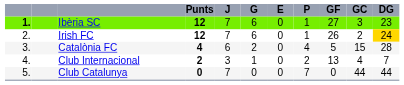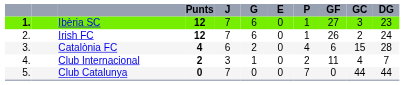 <table align=center cellspacing=0>
 <tr align=center bgcolor=#98A1B2>
 <th width=40></th>
 <th width=40></th>
 <th width=200></th>
 <th width=40><span>Punts</span></th>
 <th width=40><span>J</span></th>
 <th width=40><span>G</span></th>
 <th width=40><span>E</span></th>
 <th width=40><span>P</span></th>
 <th width=40><span>GF</span></th>
 <th width=40><span>GC</span></th>
 <th width=40><span>DG</span></th>
 </tr>
 <tr align=center style="background:#76EE00">
 <td align=right><strong>1.</strong></td>
 <td></td>
 <td align=left><a href='#'>Ibèria SC</a></td>
 <td><strong>12</strong></td>
 <td>7</td>
 <td>6</td>
 <td>0</td>
 <td>1</td>
 <td>27</td>
 <td>3</td>
 <td><span> 23</span></td>
 </tr>
 <tr align=center>
 <td align=right>2.</td>
 <td></td>
 <td align=left><a href='#'>Irish FC</a></td>
 <td><strong>12</strong></td>
 <td>7</td>
 <td>6</td>
 <td>0</td>
 <td>1</td>
 <td>26</td>
 <td>2</td>
-<td style="background: gold;"><span> 24</span></td>
+<td><span> 24</span></td>
 </tr>
 <tr align=center style="background:#F5F5F5">
 <td align=right>3.</td>
 <td></td>
 <td align=left><a href='#'>Catalònia FC</a></td>
 <td><strong>4</strong></td>
 <td>6</td>
 <td>2</td>
 <td>0</td>
 <td>4</td>
-<td>5</td>
+<td>6</td>
 <td>15</td>
 <td><span> 28</span></td>
 </tr>
 <tr align=center>
 <td align=right>4.</td>
 <td></td>
 <td align=left><a href='#'>Club Internacional</a></td>
 <td><strong>2</strong></td>
 <td>3</td>
 <td>1</td>
 <td>0</td>
 <td>2</td>
-<td>13</td>
+<td>11</td>
 <td>4</td>
 <td><span> 7</span></td>
 </tr>
 <tr align=center style="background:#F5F5F5">
 <td align=right>5.</td>
 <td></td>
 <td align=left><a href='#'>Club Catalunya</a></td>
 <td><strong>0</strong></td>
 <td>7</td>
 <td>0</td>
 <td>0</td>
 <td>7</td>
 <td>0</td>
 <td>44</td>
 <td><span> 44</span></td>
 </tr>
 <tr style="background:#98A1B2;">
 <td></td>
 <td></td>
 <td></td>
 <td></td>
 <td></td>
 <td></td>
 <td></td>
 <td></td>
 <td></td>
 <td></td>
 <td></td>
 </tr>
 </table>
